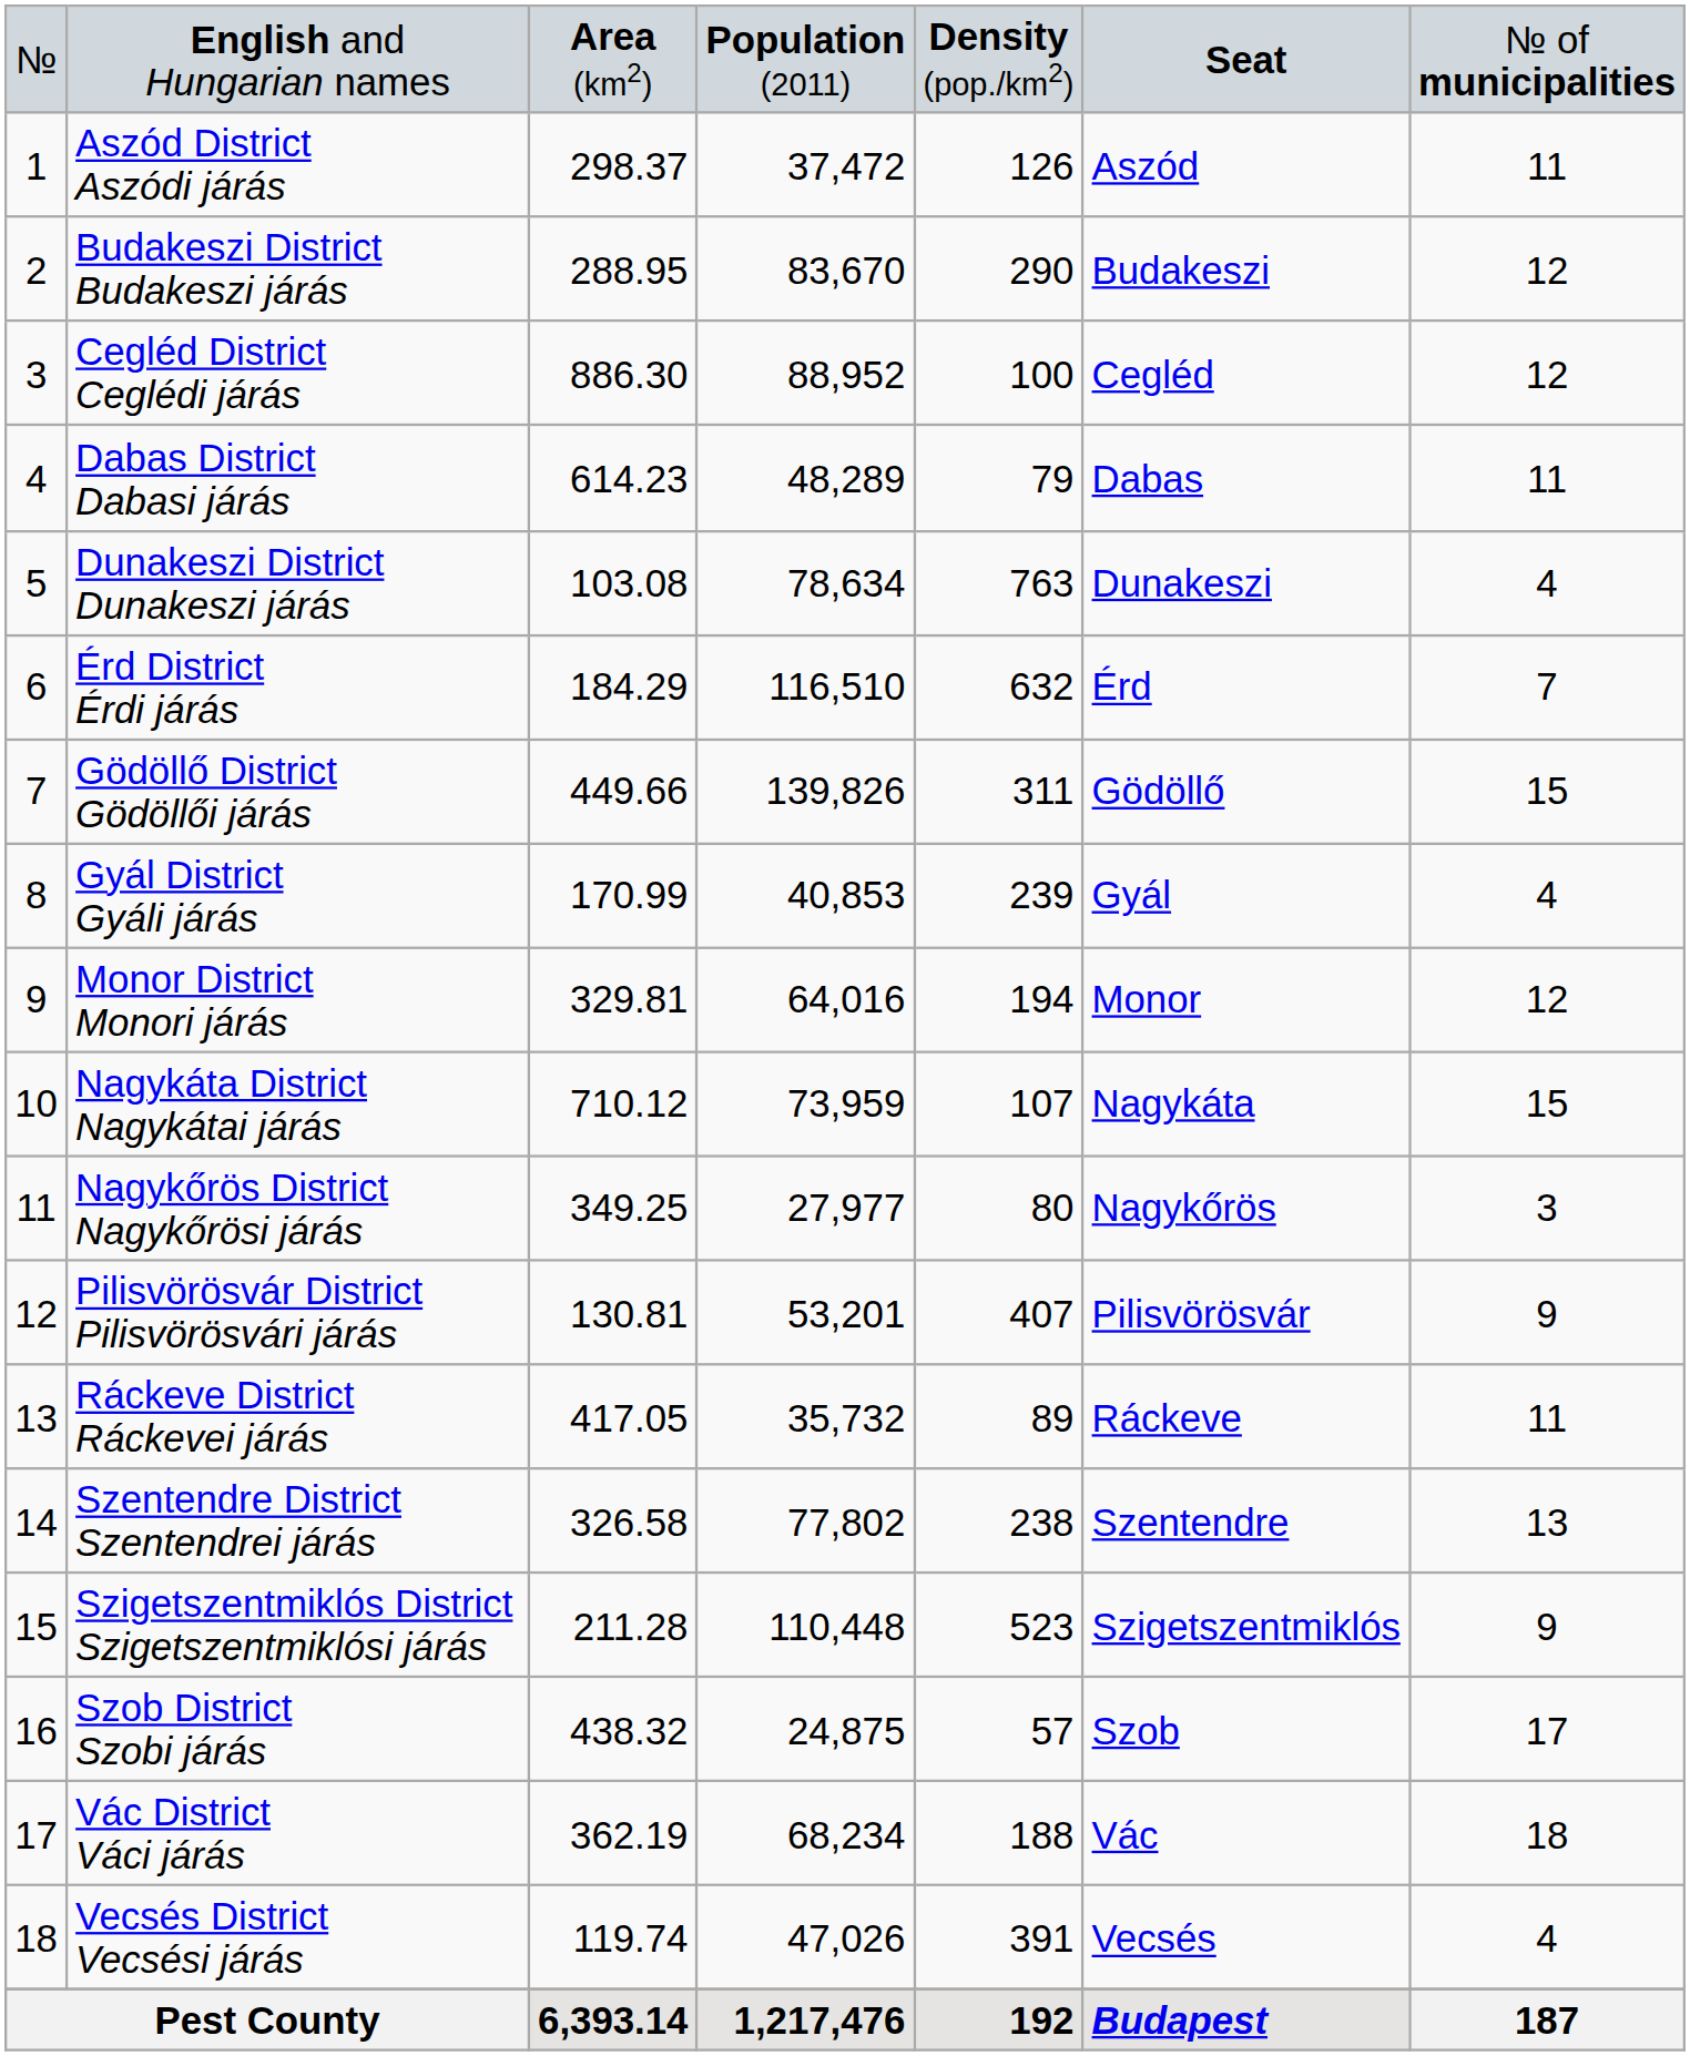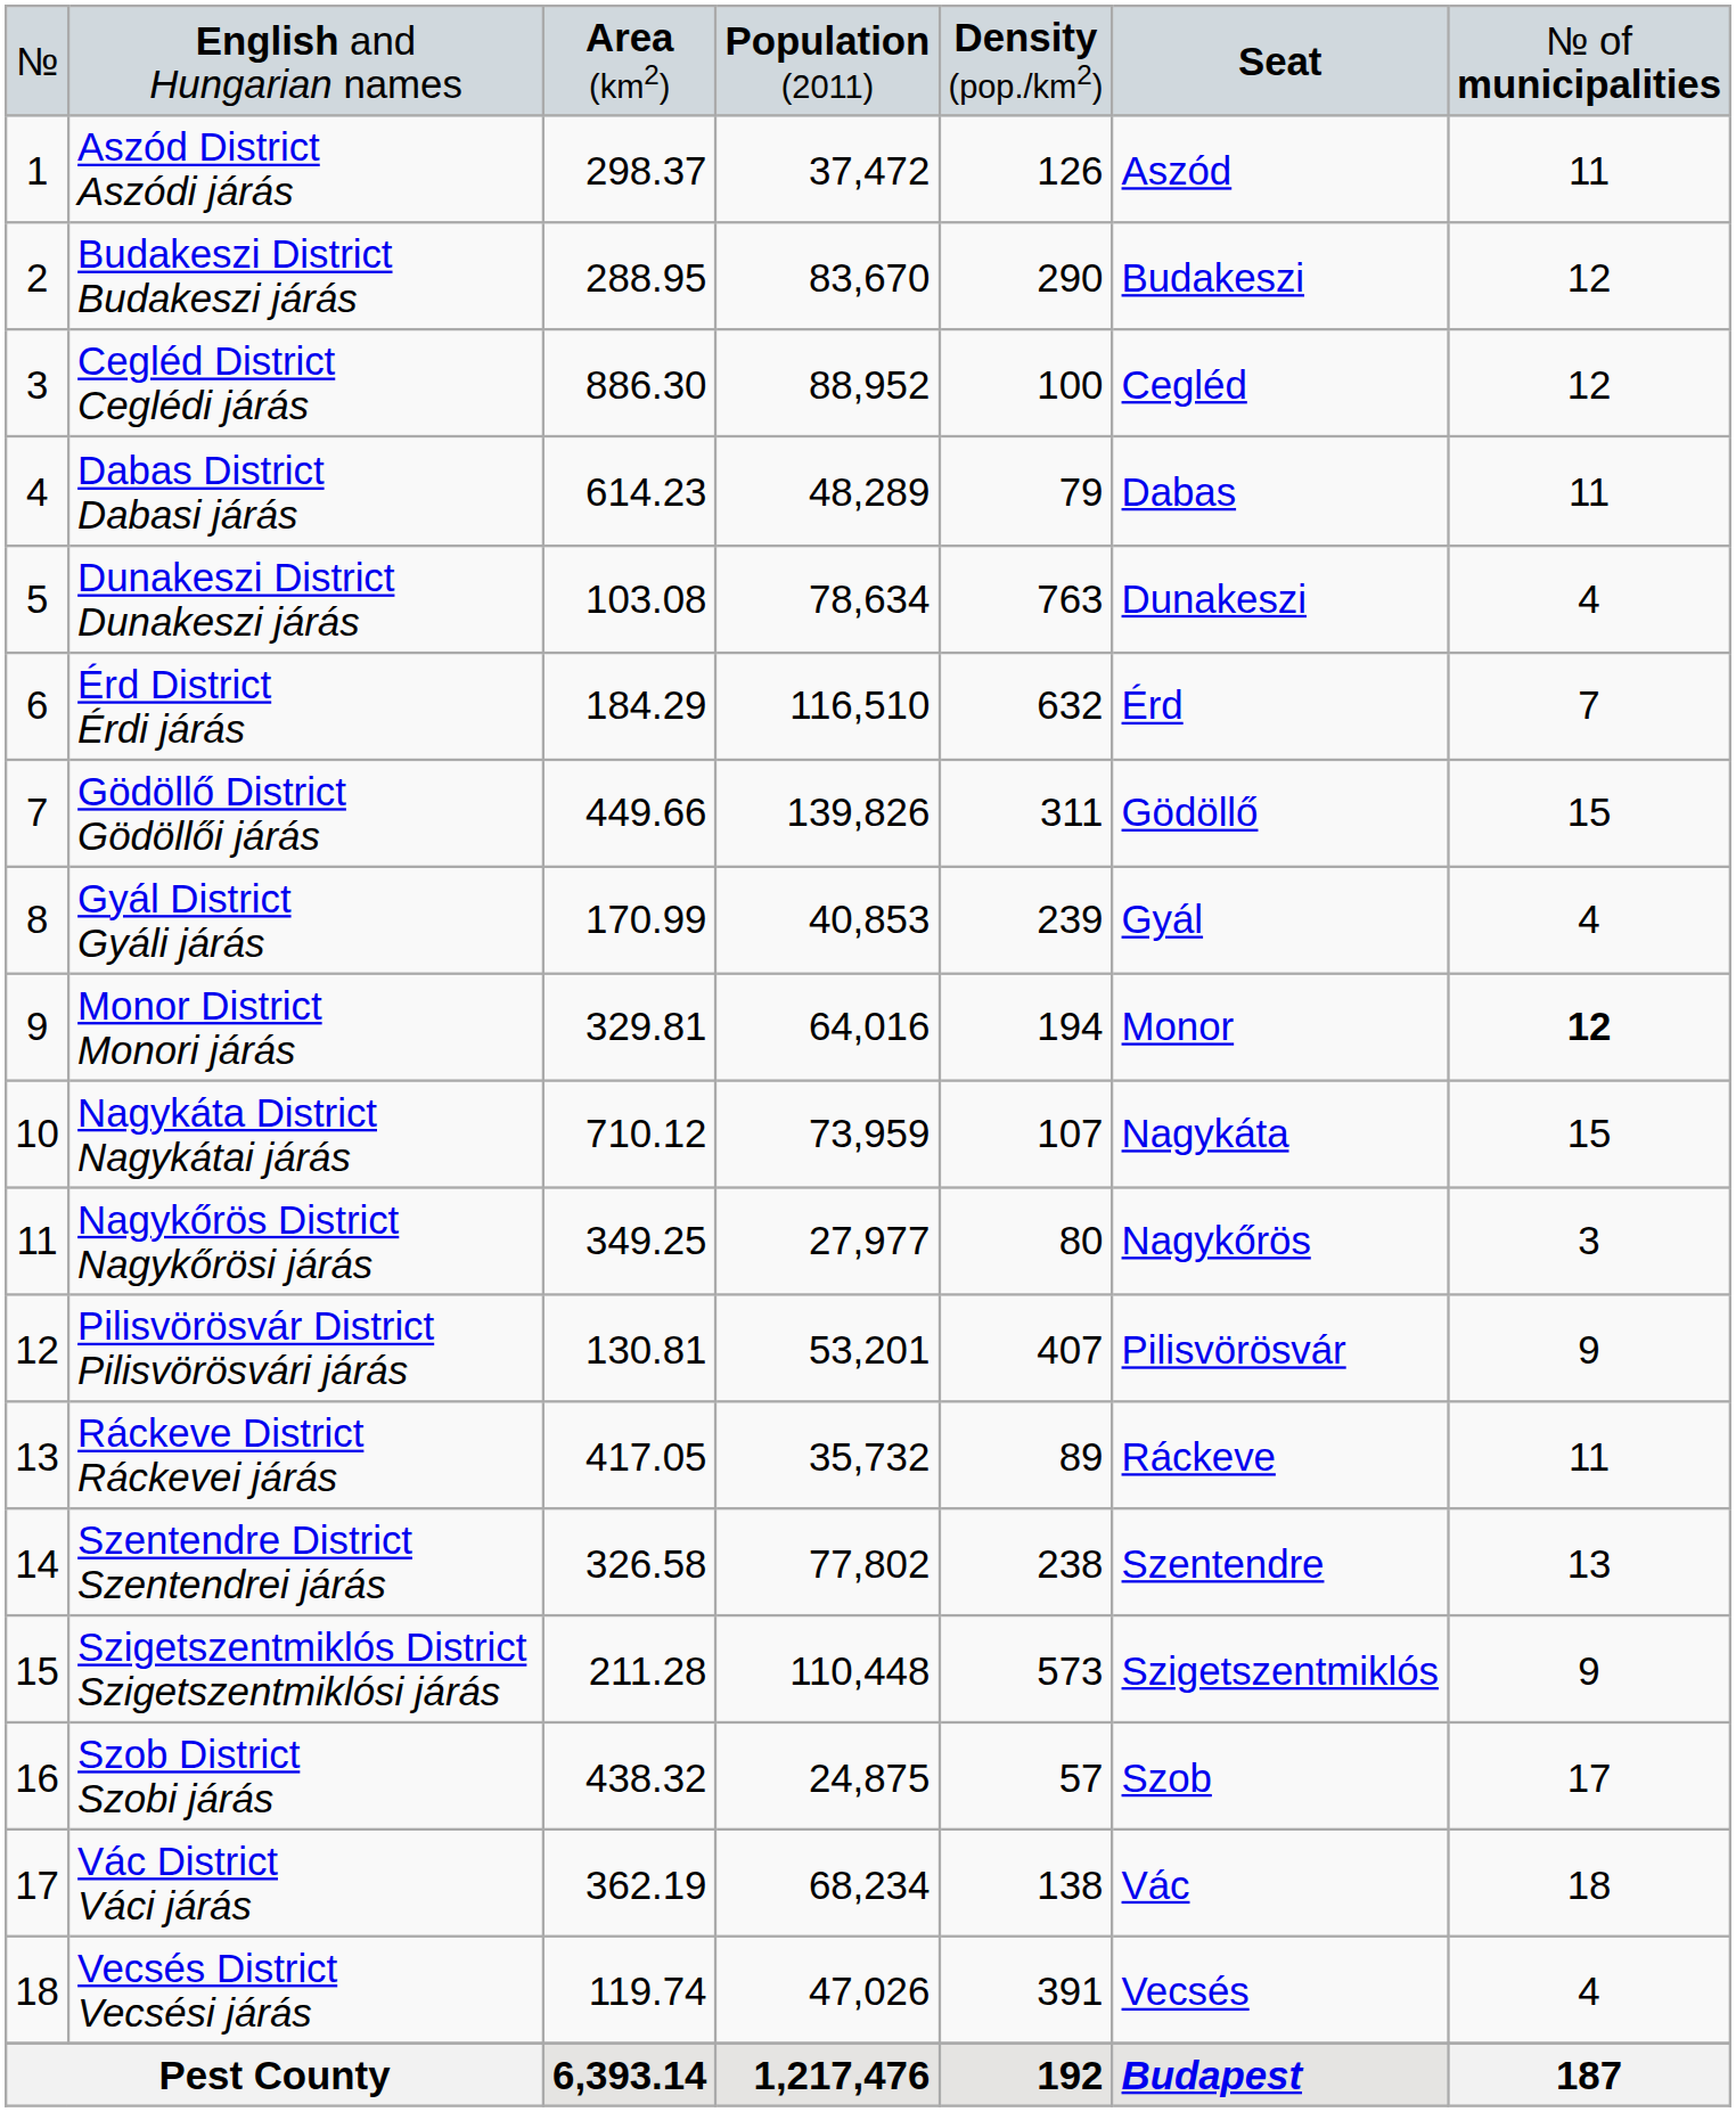 <table class="wikitable" style="font-size:95%">
 <tr bgcolor="D0D8DD">
 <td align="center">№</td>
 <td style=width:175px; align="center"><strong>English</strong> and<br><em>Hungarian</em> names</td>
 <td align="center"><strong>Area</strong><br> <small>(km<sup>2</sup>)</small></td>
 <td align="center"><strong>Population</strong><br> <small>(2011)</small></td>
 <td align="center"><strong>Density</strong><br> <small>(pop./km<sup>2</sup>)</small></td>
 <td align="center"><strong>Seat</strong></td>
 <td align="center">№ of<br><strong>municipalities</strong></td>
 </tr>
 <tr>
 <td align="center">1</td>
 <td><a href='#'>Aszód District</a><br> <em>Aszódi járás</em></td>
 <td align="right">298.37</td>
 <td align="right">37,472</td>
 <td align="right">126</td>
 <td><a href='#'>Aszód</a></td>
 <td align="center">11</td>
 </tr>
 <tr>
 <td align="center">2</td>
 <td><a href='#'>Budakeszi District</a><br> <em>Budakeszi járás</em></td>
 <td align="right">288.95</td>
 <td align="right">83,670</td>
 <td align="right">290</td>
 <td><a href='#'>Budakeszi</a></td>
 <td align="center">12</td>
 </tr>
 <tr>
 <td align="center">3</td>
 <td><a href='#'>Cegléd District</a><br> <em>Ceglédi járás</em></td>
 <td align="right">886.30</td>
 <td align="right">88,952</td>
 <td align="right">100</td>
 <td><a href='#'>Cegléd</a></td>
 <td align="center">12</td>
 </tr>
 <tr>
 <td align="center">4</td>
 <td><a href='#'>Dabas District</a><br> <em>Dabasi járás</em></td>
 <td align="right">614.23</td>
 <td align="right">48,289</td>
 <td align="right">79</td>
 <td><a href='#'>Dabas</a></td>
 <td align="center">11</td>
 </tr>
 <tr>
 <td align="center">5</td>
 <td><a href='#'>Dunakeszi District</a><br> <em>Dunakeszi járás</em></td>
 <td align="right">103.08</td>
 <td align="right">78,634</td>
 <td align="right">763</td>
 <td><a href='#'>Dunakeszi</a></td>
 <td align="center">4</td>
 </tr>
 <tr>
 <td align="center">6</td>
 <td><a href='#'>Érd District</a><br> <em>Érdi járás</em></td>
 <td align="right">184.29</td>
 <td align="right">116,510</td>
 <td align="right">632</td>
 <td><a href='#'>Érd</a></td>
 <td align="center">7</td>
 </tr>
 <tr>
 <td align="center">7</td>
 <td><a href='#'>Gödöllő District</a><br> <em>Gödöllői járás</em></td>
 <td align="right">449.66</td>
 <td align="right">139,826</td>
 <td align="right">311</td>
 <td><a href='#'>Gödöllő</a></td>
 <td align="center">15</td>
 </tr>
 <tr>
 <td align="center">8</td>
 <td><a href='#'>Gyál District</a><br> <em>Gyáli járás</em></td>
 <td align="right">170.99</td>
 <td align="right">40,853</td>
 <td align="right">239</td>
 <td><a href='#'>Gyál</a></td>
 <td align="center">4</td>
 </tr>
 <tr>
 <td align="center">9</td>
 <td><a href='#'>Monor District</a><br> <em>Monori járás</em></td>
 <td align="right">329.81</td>
 <td align="right">64,016</td>
 <td align="right">194</td>
 <td><a href='#'>Monor</a></td>
-<td align="center">12</td>
+<td align="center"><strong>12</strong></td>
 </tr>
 <tr>
 <td align="center">10</td>
 <td><a href='#'>Nagykáta District</a><br> <em>Nagykátai járás</em></td>
 <td align="right">710.12</td>
 <td align="right">73,959</td>
 <td align="right">107</td>
 <td><a href='#'>Nagykáta</a></td>
 <td align="center">15</td>
 </tr>
 <tr>
 <td align="center">11</td>
 <td><a href='#'>Nagykőrös District</a><br> <em>Nagykőrösi járás</em></td>
 <td align="right">349.25</td>
 <td align="right">27,977</td>
 <td align="right">80</td>
 <td><a href='#'>Nagykőrös</a></td>
 <td align="center">3</td>
 </tr>
 <tr>
 <td align="center">12</td>
 <td><a href='#'>Pilisvörösvár District</a><br> <em>Pilisvörösvári járás</em></td>
 <td align="right">130.81</td>
 <td align="right">53,201</td>
 <td align="right">407</td>
 <td><a href='#'>Pilisvörösvár</a></td>
 <td align="center">9</td>
 </tr>
 <tr>
 <td align="center">13</td>
 <td><a href='#'>Ráckeve District</a><br> <em>Ráckevei járás</em></td>
 <td align="right">417.05</td>
 <td align="right">35,732</td>
 <td align="right">89</td>
 <td><a href='#'>Ráckeve</a></td>
 <td align="center">11</td>
 </tr>
 <tr>
 <td align="center">14</td>
 <td><a href='#'>Szentendre District</a><br> <em>Szentendrei járás</em></td>
 <td align="right">326.58</td>
 <td align="right">77,802</td>
 <td align="right">238</td>
 <td><a href='#'>Szentendre</a></td>
 <td align="center">13</td>
 </tr>
 <tr>
 <td align="center">15</td>
 <td><a href='#'>Szigetszentmiklós District</a><br> <em>Szigetszentmiklósi járás</em></td>
 <td align="right">211.28</td>
 <td align="right">110,448</td>
-<td align="right">523</td>
+<td align="right">573</td>
 <td><a href='#'>Szigetszentmiklós</a></td>
 <td align="center">9</td>
 </tr>
 <tr>
 <td align="center">16</td>
 <td><a href='#'>Szob District</a><br> <em>Szobi járás</em></td>
 <td align="right">438.32</td>
 <td align="right">24,875</td>
 <td align="right">57</td>
 <td><a href='#'>Szob</a></td>
 <td align="center">17</td>
 </tr>
 <tr>
 <td align="center">17</td>
 <td><a href='#'>Vác District</a><br> <em>Váci járás</em></td>
 <td align="right">362.19</td>
 <td align="right">68,234</td>
-<td align="right">188</td>
+<td align="right">138</td>
 <td><a href='#'>Vác</a></td>
 <td align="center">18</td>
 </tr>
 <tr>
 <td align="center">18</td>
 <td><a href='#'>Vecsés District</a><br> <em>Vecsési járás</em></td>
 <td align="right">119.74</td>
 <td align="right">47,026</td>
 <td align="right">391</td>
 <td><a href='#'>Vecsés</a></td>
 <td align="center">4</td>
 </tr>
 <tr>
 </tr>
 <tr bgcolor="E5E4E2">
 <th colspan="2">Pest County</th>
 <td align="right"><strong>6,393.14</strong></td>
 <td align="right"><strong>1,217,476</strong></td>
 <td align="right"><strong>192</strong></td>
 <td><strong><em><a href='#'>Budapest</a></em></strong></td>
 <th align="center">187</th>
 </tr>
 </table>
